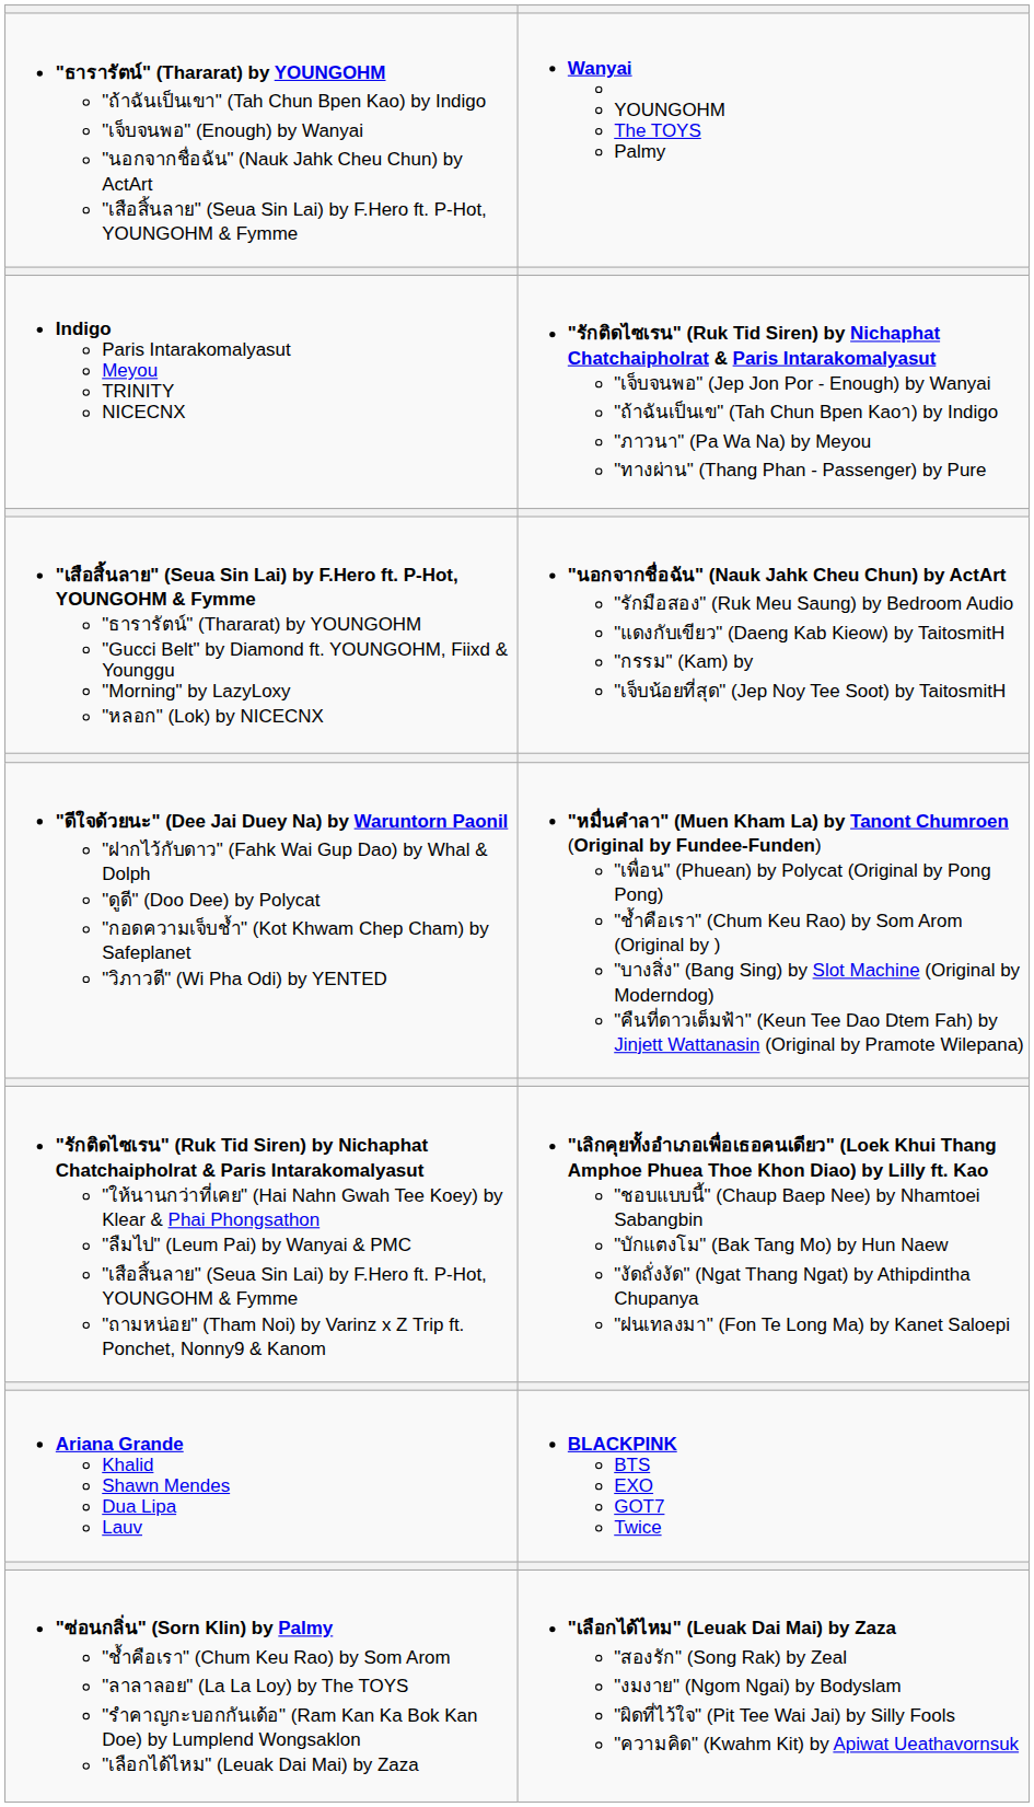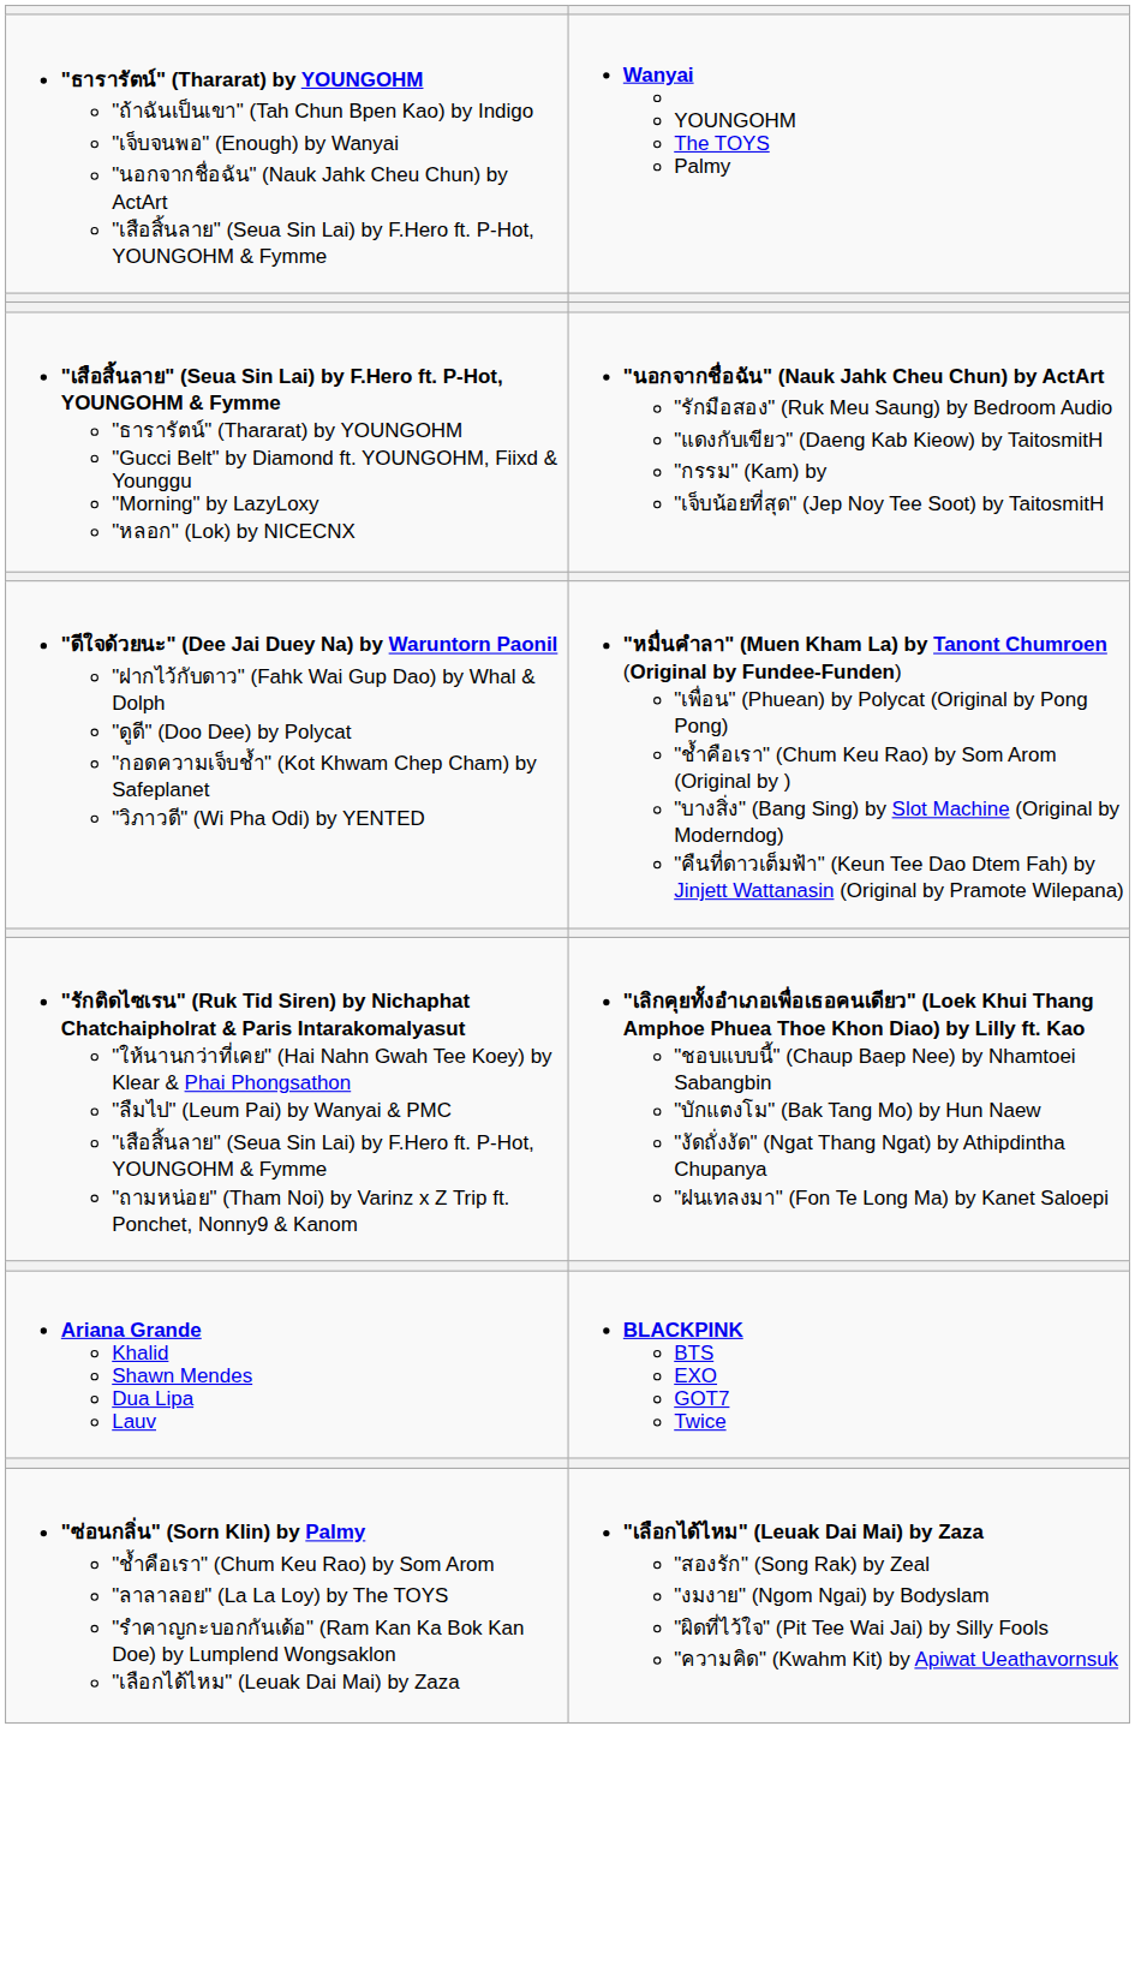 <table class=wikitable width="100%">
 <tr>
 <th></th>
 <th></th>
 </tr>
 <tr>
 <td valign="top" width="50%"><br><ul><li><strong>"ธารารัตน์" (Thararat) by <a href='#'>YOUNGOHM</a></strong><ul><li>"ถ้าฉันเป็นเขา" (Tah Chun Bpen Kao) by Indigo</li><li>"เจ็บจนพอ" (Enough) by Wanyai</li><li>"นอกจากชื่อฉัน" (Nauk Jahk Cheu Chun) by ActArt</li><li>"เสือสิ้นลาย" (Seua Sin Lai) by F.Hero ft. P-Hot, YOUNGOHM & Fymme</li></ul></li></ul></td>
 <td valign="top" width="50%"><br><ul><li><strong><a href='#'>Wanyai</a></strong><ul><li></li><li>YOUNGOHM</li><li><a href='#'>The TOYS</a></li><li>Palmy</li></ul></li></ul></td>
 </tr>
 <tr>
 <th></th>
 <th></th>
-</tr>
-<tr>
-<td valign="top" width="50%"><br><ul><li><strong>Indigo</strong><ul><li>Paris Intarakomalyasut</li><li><a href='#'>Meyou</a></li><li>TRINITY</li><li>NICECNX</li></ul></li></ul></td>
-<td valign="top" width="50%"><br><ul><li><strong>"รักติดไซเรน" (Ruk Tid Siren) by <a href='#'>Nichaphat Chatchaipholrat</a> & <a href='#'>Paris Intarakomalyasut</a></strong><ul><li>"เจ็บจนพอ" (Jep Jon Por - Enough) by Wanyai</li><li>"ถ้าฉันเป็นเข" (Tah Chun Bpen Kaoา) by Indigo</li><li>"ภาวนา" (Pa Wa Na) by Meyou</li><li>"ทางผ่าน" (Thang Phan - Passenger) by Pure</li></ul></li></ul></td>
 </tr>
 <tr>
 <th></th>
 <th></th>
 </tr>
 <tr>
 <td valign="top" width="50%"><br><ul><li><strong>"เสือสิ้นลาย" (Seua Sin Lai) by F.Hero ft. P-Hot, YOUNGOHM & Fymme</strong><ul><li>"ธารารัตน์" (Thararat) by YOUNGOHM</li><li>"Gucci Belt" by Diamond ft. YOUNGOHM, Fiixd & Younggu</li><li>"Morning" by LazyLoxy</li><li>"หลอก" (Lok) by NICECNX</li></ul></li></ul></td>
 <td valign="top" width="50%"><br><ul><li><strong>"นอกจากชื่อฉัน" (Nauk Jahk Cheu Chun) by ActArt</strong><ul><li>"รักมือสอง" (Ruk Meu Saung) by Bedroom Audio</li><li>"แดงกับเขียว" (Daeng Kab Kieow) by TaitosmitH</li><li>"กรรม" (Kam) by </li><li>"เจ็บน้อยที่สุด" (Jep Noy Tee Soot) by TaitosmitH</li></ul></li></ul></td>
 </tr>
 <tr>
 <th></th>
 <th></th>
 </tr>
 <tr>
 <td valign="top" width="50%"><br><ul><li><strong>"ดีใจด้วยนะ" (Dee Jai Duey Na) by <a href='#'>Waruntorn Paonil</a></strong><ul><li>"ฝากไว้กับดาว" (Fahk Wai Gup Dao) by Whal & Dolph</li><li>"ดูดี" (Doo Dee) by Polycat</li><li>"กอดความเจ็บช้ำ" (Kot Khwam Chep Cham) by Safeplanet</li><li>"วิภาวดี" (Wi Pha Odi) by YENTED</li></ul></li></ul></td>
 <td valign="top" width="50%"><br><ul><li><strong>"หมื่นคำลา" (Muen Kham La) by <a href='#'>Tanont Chumroen</a></strong> (<strong>Original by Fundee-Funden</strong>)<ul><li>"เพื่อน" (Phuean) by Polycat (Original by Pong Pong)</li><li>"ช้ำคือเรา" (Chum Keu Rao) by Som Arom (Original by )</li><li>"บางสิ่ง" (Bang Sing) by <a href='#'>Slot Machine</a> (Original by Moderndog)</li><li>"คืนที่ดาวเต็มฟ้า" (Keun Tee Dao Dtem Fah) by <a href='#'>Jinjett Wattanasin</a> (Original by Pramote Wilepana)</li></ul></li></ul></td>
 </tr>
 <tr>
 <th></th>
 <th></th>
 </tr>
 <tr>
 <td valign="top" width="50%"><br><ul><li><strong>"รักติดไซเรน" (Ruk Tid Siren) by Nichaphat Chatchaipholrat & Paris Intarakomalyasut</strong><ul><li>"ให้นานกว่าที่เคย" (Hai Nahn Gwah Tee Koey) by Klear & <a href='#'>Phai Phongsathon</a></li><li>"ลืมไป" (Leum Pai) by Wanyai & PMC</li><li>"เสือสิ้นลาย" (Seua Sin Lai) by F.Hero ft. P-Hot, YOUNGOHM & Fymme</li><li>"ถามหน่อย" (Tham Noi) by Varinz x Z Trip ft. Ponchet, Nonny9 & Kanom</li></ul></li></ul></td>
 <td valign="top" width="50%"><br><ul><li><strong>"เลิกคุยทั้งอำเภอเพื่อเธอคนเดียว" (Loek Khui Thang Amphoe Phuea Thoe Khon Diao) by Lilly ft. Kao</strong><ul><li>"ชอบแบบนี้" (Chaup Baep Nee) by Nhamtoei Sabangbin</li><li>"บักแตงโม" (Bak Tang Mo) by Hun Naew</li><li>"งัดถั่งงัด" (Ngat Thang Ngat) by Athipdintha Chupanya</li><li>"ฝนเทลงมา" (Fon Te Long Ma) by Kanet Saloepi</li></ul></li></ul></td>
 </tr>
 <tr>
 <th></th>
 <th></th>
 </tr>
 <tr>
 <td valign="top" width="50%"><br><ul><li><strong><a href='#'>Ariana Grande</a></strong><ul><li><a href='#'>Khalid</a></li><li><a href='#'>Shawn Mendes</a></li><li><a href='#'>Dua Lipa</a></li><li><a href='#'>Lauv</a></li></ul></li></ul></td>
 <td valign="top" width="50%"><br><ul><li><strong><a href='#'>BLACKPINK</a></strong><ul><li><a href='#'>BTS</a></li><li><a href='#'>EXO</a></li><li><a href='#'>GOT7</a></li><li><a href='#'>Twice</a></li></ul></li></ul></td>
 </tr>
 <tr>
 <th></th>
 <th></th>
 </tr>
 <tr>
 <td valign="top" width="50%"><br><ul><li><strong>"ซ่อนกลิ่น" (Sorn Klin) by <a href='#'>Palmy</a></strong><ul><li>"ช้ำคือเรา" (Chum Keu Rao) by Som Arom</li><li>"ลาลาลอย" (La La Loy) by The TOYS</li><li>"รำคาญกะบอกกันเด้อ" (Ram Kan Ka Bok Kan Doe) by Lumplend Wongsaklon</li><li>"เลือกได้ไหม" (Leuak Dai Mai) by Zaza</li></ul></li></ul></td>
 <td valign="top" width="50%"><br><ul><li><strong>"เลือกได้ไหม" (Leuak Dai Mai) by Zaza</strong><ul><li>"สองรัก" (Song Rak) by Zeal</li><li>"งมงาย" (Ngom Ngai) by Bodyslam</li><li>"ผิดที่ไว้ใจ" (Pit Tee Wai Jai) by Silly Fools</li><li>"ความคิด" (Kwahm Kit) by <a href='#'>Apiwat Ueathavornsuk</a></li></ul></li></ul></td>
 </tr>
 </table>
